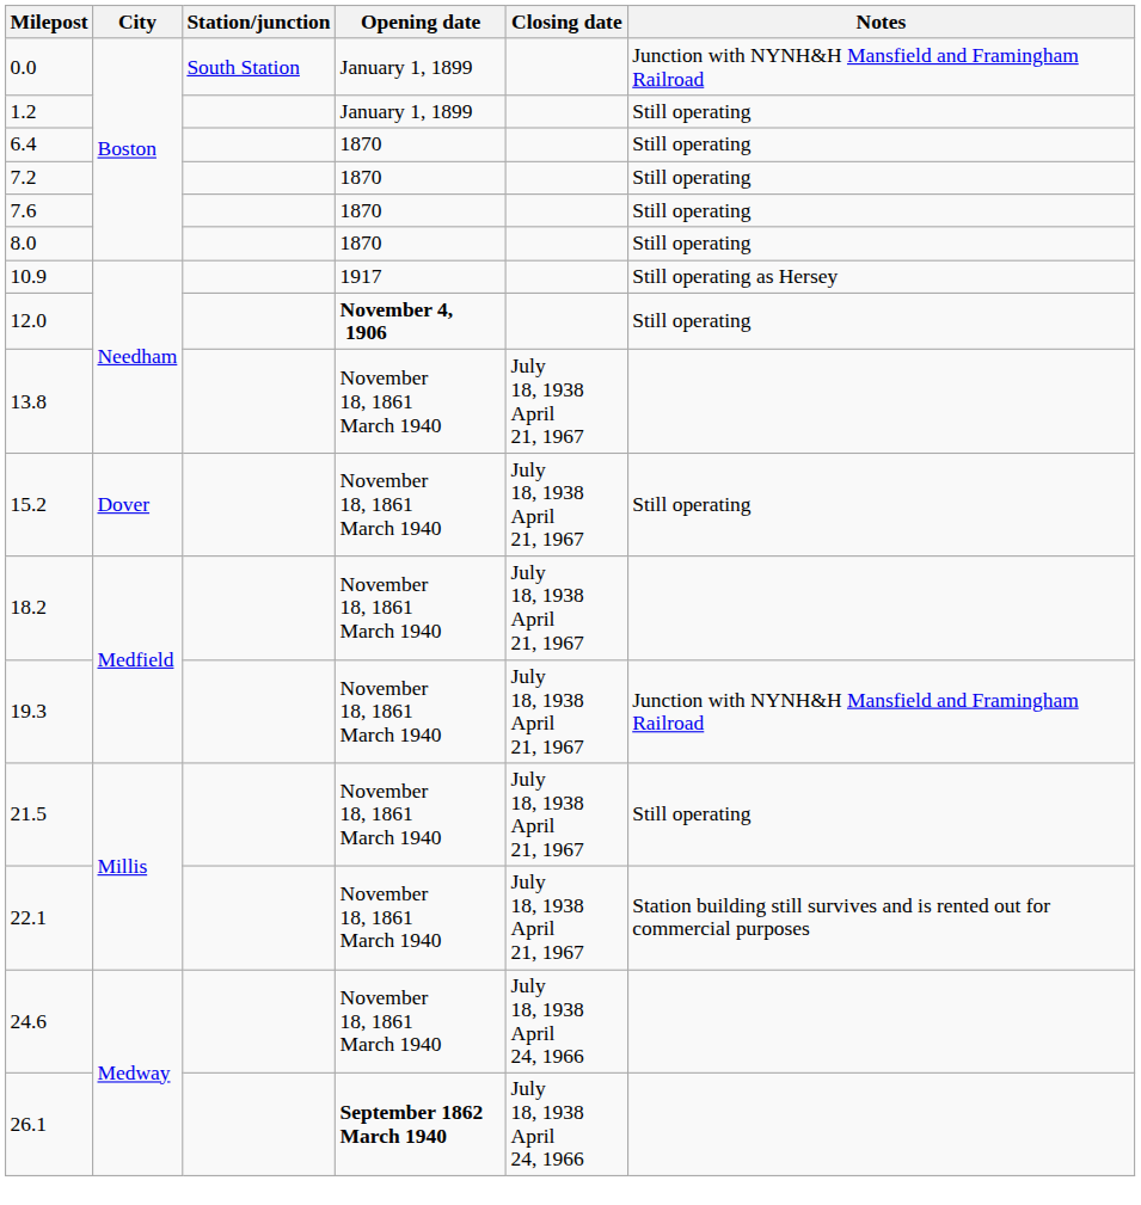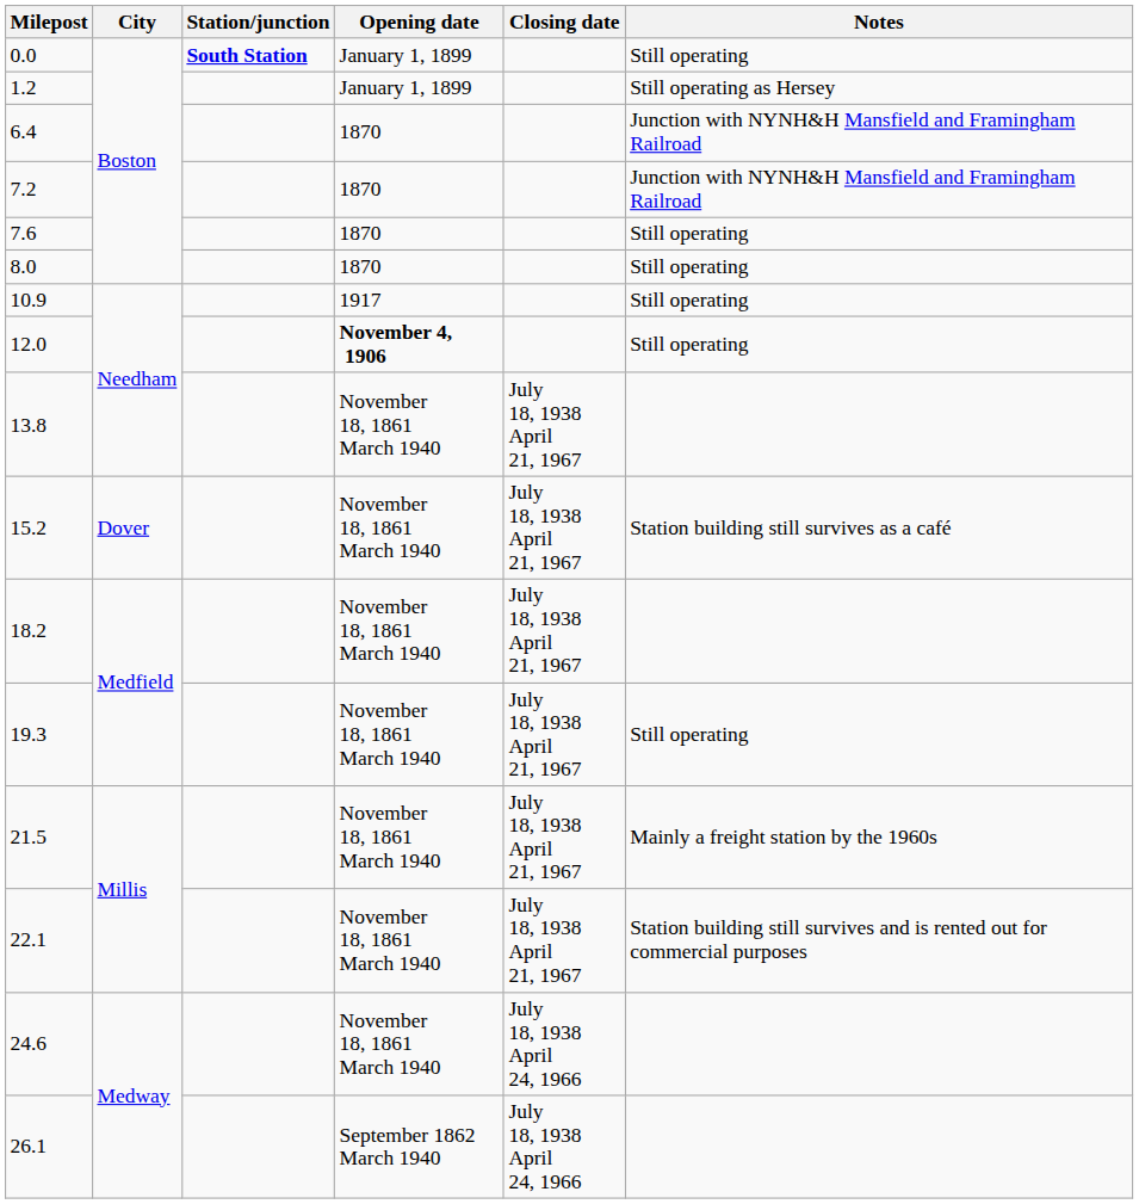 <table class="wikitable">
 <tr>
 <th>Milepost</th>
 <th>City</th>
 <th>Station/junction</th>
 <th>Opening date</th>
 <th>Closing date</th>
 <th>Notes</th>
 </tr>
 <tr>
 <td>0.0</td>
 <td rowspan=6><a href='#'>Boston</a></td>
-<td><a href='#'>South Station</a></td>
+<td><strong><a href='#'>South Station</a></strong></td>
 <td>January 1, 1899</td>
 <td></td>
-<td>Junction with NYNH&H <a href='#'>Mansfield and Framingham Railroad</a></td>
+<td>Still operating</td>
 </tr>
 <tr>
 <td>1.2</td>
 <td></td>
 <td>January 1, 1899</td>
 <td></td>
-<td>Still operating</td>
+<td>Still operating as Hersey</td>
 </tr>
 <tr>
 <td>6.4</td>
 <td></td>
 <td>1870</td>
 <td></td>
-<td>Still operating</td>
+<td>Junction with NYNH&H <a href='#'>Mansfield and Framingham Railroad</a></td>
 </tr>
 <tr>
 <td>7.2</td>
 <td></td>
 <td>1870</td>
 <td></td>
-<td>Still operating</td>
+<td>Junction with NYNH&H <a href='#'>Mansfield and Framingham Railroad</a></td>
 </tr>
 <tr>
 <td>7.6</td>
 <td></td>
 <td>1870</td>
 <td></td>
 <td>Still operating</td>
 </tr>
 <tr>
 <td>8.0</td>
 <td></td>
 <td>1870</td>
 <td></td>
 <td>Still operating</td>
 </tr>
 <tr>
 <td>10.9</td>
 <td rowspan=3><a href='#'>Needham</a></td>
 <td></td>
 <td>1917</td>
 <td></td>
-<td>Still operating as Hersey</td>
+<td>Still operating</td>
 </tr>
 <tr>
 <td>12.0</td>
 <td></td>
 <td><strong>November 4,  1906</strong></td>
 <td></td>
 <td>Still operating</td>
 </tr>
 <tr>
 <td>13.8</td>
 <td></td>
 <td>November 18, 1861<br>March 1940</td>
 <td>July 18, 1938<br>April 21, 1967</td>
 <td></td>
 </tr>
 <tr>
 <td>15.2</td>
 <td><a href='#'>Dover</a></td>
 <td></td>
 <td>November 18, 1861<br>March 1940</td>
 <td>July 18, 1938<br>April 21, 1967</td>
-<td>Still operating</td>
+<td>Station building still survives as a café</td>
 </tr>
 <tr>
 <td>18.2</td>
 <td rowspan=2><a href='#'>Medfield</a></td>
 <td></td>
 <td>November 18, 1861<br>March 1940</td>
 <td>July 18, 1938<br>April 21, 1967</td>
 <td></td>
 </tr>
 <tr>
 <td>19.3</td>
 <td></td>
 <td>November 18, 1861<br>March 1940</td>
 <td>July 18, 1938<br>April 21, 1967</td>
-<td>Junction with NYNH&H <a href='#'>Mansfield and Framingham Railroad</a></td>
+<td>Still operating</td>
 </tr>
 <tr>
 <td>21.5</td>
 <td rowspan=2><a href='#'>Millis</a></td>
 <td></td>
 <td>November 18, 1861<br>March 1940</td>
 <td>July 18, 1938<br>April 21, 1967</td>
-<td>Still operating</td>
+<td>Mainly a freight station by the 1960s</td>
 </tr>
 <tr>
 <td>22.1</td>
 <td></td>
 <td>November 18, 1861<br>March 1940</td>
 <td>July 18, 1938<br>April 21, 1967</td>
 <td>Station building still survives and is rented out for commercial purposes</td>
 </tr>
 <tr>
 <td>24.6</td>
 <td rowspan=2><a href='#'>Medway</a></td>
 <td></td>
 <td>November 18, 1861<br>March 1940</td>
 <td>July 18, 1938<br>April 24, 1966</td>
 <td></td>
 </tr>
 <tr>
 <td>26.1</td>
 <td></td>
-<td><strong>September 1862<br>March 1940</strong></td>
+<td>September 1862<br>March 1940</td>
 <td>July 18, 1938<br>April 24, 1966</td>
 <td></td>
 </tr>
 </table>
